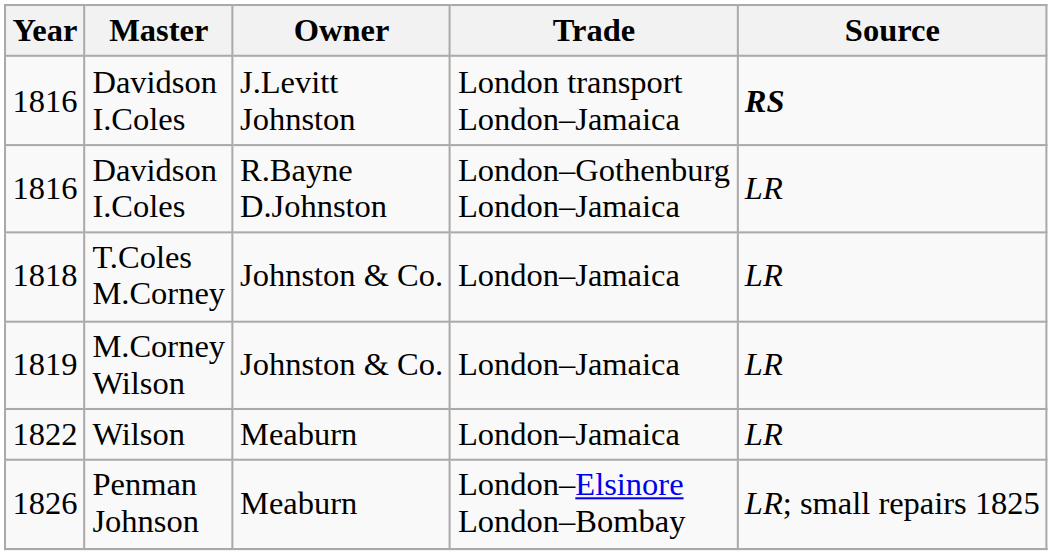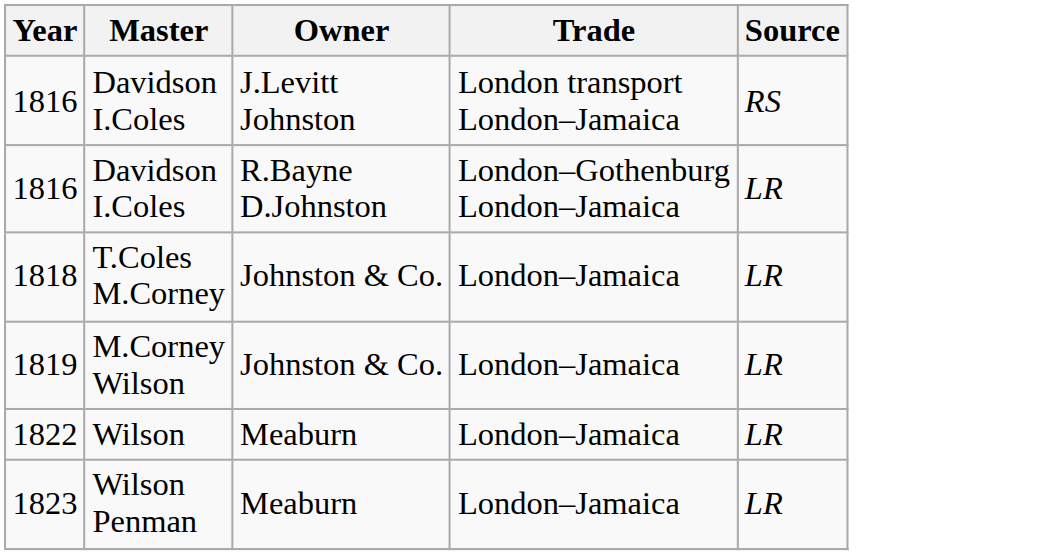 <table class=" wikitable">
 <tr>
 <th>Year</th>
 <th>Master</th>
 <th>Owner</th>
 <th>Trade</th>
 <th>Source</th>
 </tr>
 <tr>
 <td>1816</td>
 <td>Davidson<br>I.Coles</td>
 <td>J.Levitt<br>Johnston</td>
 <td>London transport<br>London–Jamaica</td>
-<td><strong><em>RS</em></strong></td>
+<td><em>RS</em></td>
 </tr>
 <tr>
 <td>1816</td>
 <td>Davidson<br>I.Coles</td>
 <td>R.Bayne<br>D.Johnston</td>
 <td>London–Gothenburg<br>London–Jamaica</td>
 <td><em>LR</em></td>
 </tr>
 <tr>
 <td>1818</td>
 <td>T.Coles<br>M.Corney</td>
 <td>Johnston & Co.</td>
 <td>London–Jamaica</td>
 <td><em>LR</em></td>
 </tr>
 <tr>
 <td>1819</td>
 <td>M.Corney<br>Wilson</td>
 <td>Johnston & Co.</td>
 <td>London–Jamaica</td>
 <td><em>LR</em></td>
 </tr>
 <tr>
 <td>1822</td>
 <td>Wilson</td>
 <td>Meaburn</td>
 <td>London–Jamaica</td>
 <td><em>LR</em></td>
 </tr>
 <tr>
-<td>1826</td>
-<td>Penman<br>Johnson</td>
+<td>1823</td>
+<td>Wilson<br>Penman</td>
 <td>Meaburn</td>
-<td>London–<a href='#'>Elsinore</a><br>London–Bombay</td>
-<td><em>LR</em>; small repairs 1825</td>
+<td>London–Jamaica</td>
+<td><em>LR</em></td>
 </tr>
 <tr>
 </tr>
 </table>
